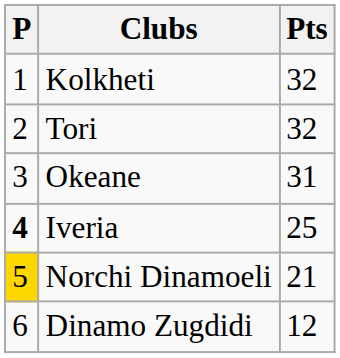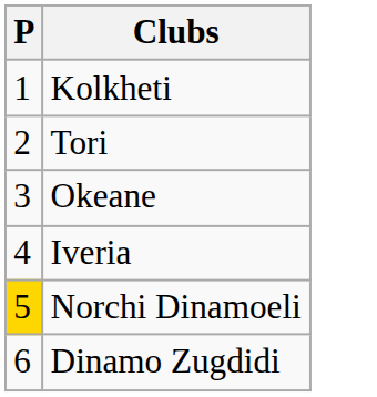 <table class="wikitable">
 <tr>
 <th>P</th>
 <th>Clubs</th>
-<th>Pts</th>
 </tr>
 <tr>
 <td>1</td>
 <td>Kolkheti</td>
-<td>32</td>
 </tr>
 <tr>
 <td>2</td>
 <td>Tori</td>
-<td>32</td>
 </tr>
 <tr>
 <td>3</td>
 <td>Okeane</td>
-<td>31</td>
 </tr>
 <tr>
-<td><strong>4</strong></td>
+<td>4</td>
 <td>Iveria</td>
-<td>25</td>
 </tr>
 <tr>
 <td style="background: gold;">5</td>
 <td>Norchi Dinamoeli</td>
-<td>21</td>
 </tr>
 <tr>
 <td>6</td>
 <td>Dinamo Zugdidi</td>
-<td>12</td>
 </tr>
 </table>
